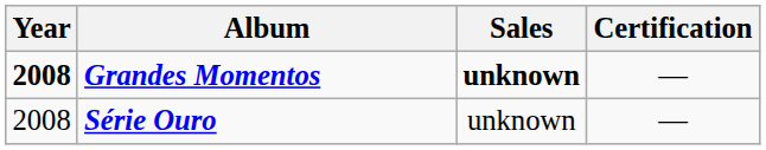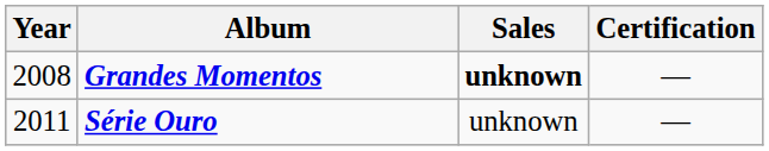 <table class="wikitable" style=text-align:center;>
 <tr>
 <th>Year</th>
 <th width=200>Album</th>
 <th>Sales</th>
 <th>Certification</th>
 </tr>
 <tr>
-<td><strong>2008</strong></td>
+<td>2008</td>
 <td align=left><strong><em><a href='#'>Grandes Momentos</a></em></strong></td>
 <td><strong>unknown</strong></td>
 <td>—</td>
 </tr>
 <tr>
-<td>2008</td>
+<td>2011</td>
 <td align=left><strong><em><a href='#'>Série Ouro</a></em></strong></td>
 <td>unknown</td>
 <td>—</td>
 </tr>
 </table>
